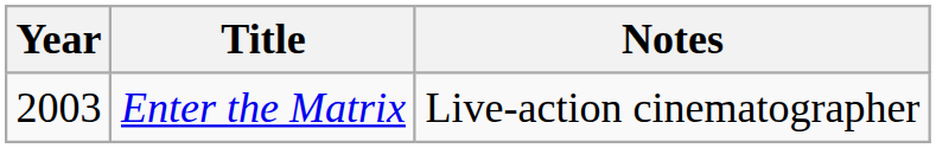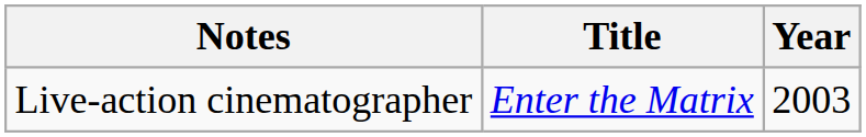 <table class="wikitable">
 <tr>
+<th>Notes</th>
+<th>Title</th>
 <th>Year</th>
-<th>Title</th>
-<th>Notes</th>
 </tr>
 <tr>
+<td>Live-action cinematographer</td>
+<td><em><a href='#'>Enter the Matrix</a></em></td>
 <td>2003</td>
-<td><em><a href='#'>Enter the Matrix</a></em></td>
-<td>Live-action cinematographer</td>
 </tr>
 </table>
